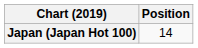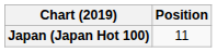 <table class="wikitable plainrowheaders" style="text-align:center">
 <tr>
 <th scope="col">Chart (2019)</th>
 <th scope="col">Position</th>
 </tr>
 <tr>
 <th scope="row">Japan (Japan Hot 100)</th>
-<td>14</td>
+<td>11</td>
 </tr>
 </table>
